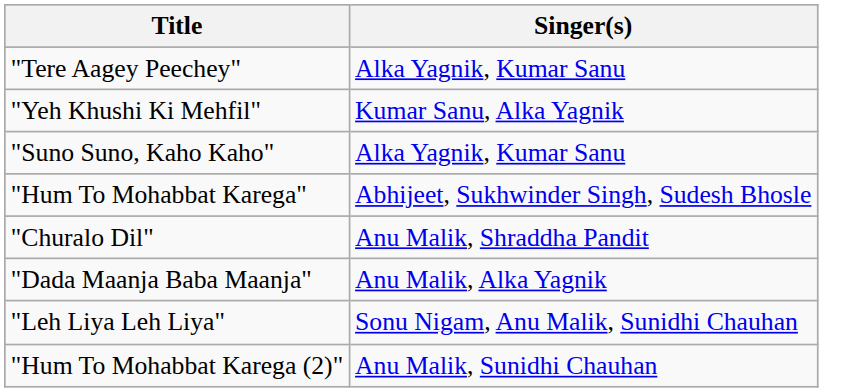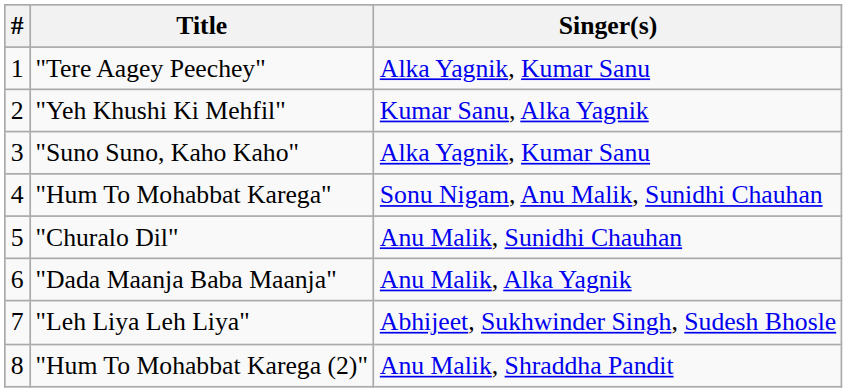 <table class="wikitable sortable" style="font-size:95%;">
 <tr>
+<th>#</th>
 <th>Title</th>
 <th>Singer(s)</th>
 </tr>
 <tr>
+<td>1</td>
 <td>"Tere Aagey Peechey"</td>
 <td><a href='#'>Alka Yagnik</a>, <a href='#'>Kumar Sanu</a></td>
 </tr>
 <tr>
+<td>2</td>
 <td>"Yeh Khushi Ki Mehfil"</td>
 <td><a href='#'>Kumar Sanu</a>, <a href='#'>Alka Yagnik</a></td>
 </tr>
 <tr>
+<td>3</td>
 <td>"Suno Suno, Kaho Kaho"</td>
 <td><a href='#'>Alka Yagnik</a>, <a href='#'>Kumar Sanu</a></td>
 </tr>
 <tr>
+<td>4</td>
 <td>"Hum To Mohabbat Karega"</td>
-<td><a href='#'>Abhijeet</a>, <a href='#'>Sukhwinder Singh</a>, <a href='#'>Sudesh Bhosle</a></td>
+<td><a href='#'>Sonu Nigam</a>, <a href='#'>Anu Malik</a>, <a href='#'>Sunidhi Chauhan</a></td>
 </tr>
 <tr>
+<td>5</td>
 <td>"Churalo Dil"</td>
-<td><a href='#'>Anu Malik</a>, <a href='#'>Shraddha Pandit</a></td>
+<td><a href='#'>Anu Malik</a>, <a href='#'>Sunidhi Chauhan</a></td>
 </tr>
 <tr>
+<td>6</td>
 <td>"Dada Maanja Baba Maanja"</td>
 <td><a href='#'>Anu Malik</a>, <a href='#'>Alka Yagnik</a></td>
 </tr>
 <tr>
+<td>7</td>
 <td>"Leh Liya Leh Liya"</td>
-<td><a href='#'>Sonu Nigam</a>, <a href='#'>Anu Malik</a>, <a href='#'>Sunidhi Chauhan</a></td>
+<td><a href='#'>Abhijeet</a>, <a href='#'>Sukhwinder Singh</a>, <a href='#'>Sudesh Bhosle</a></td>
 </tr>
 <tr>
+<td>8</td>
 <td>"Hum To Mohabbat Karega (2)"</td>
-<td><a href='#'>Anu Malik</a>, <a href='#'>Sunidhi Chauhan</a></td>
+<td><a href='#'>Anu Malik</a>, <a href='#'>Shraddha Pandit</a></td>
 </tr>
 </table>
